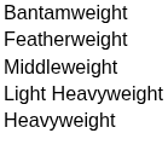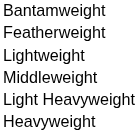 <table>
 <tr>
 <td>Bantamweight<br></td>
 <td></td>
 <td></td>
 <td></td>
 </tr>
 <tr>
 <td>Featherweight<br></td>
+<td></td>
+<td></td>
+<td></td>
+</tr>
+<tr>
+<td>Lightweight<br> </td>
 <td></td>
 <td></td>
 <td></td>
 </tr>
 <tr>
 <td>Middleweight<br></td>
 <td></td>
 <td></td>
 <td></td>
 </tr>
 <tr>
 <td>Light Heavyweight<br> </td>
 <td></td>
 <td></td>
 <td></td>
 </tr>
 <tr>
 <td>Heavyweight<br> </td>
 <td></td>
 <td></td>
 <td></td>
 </tr>
 </table>
